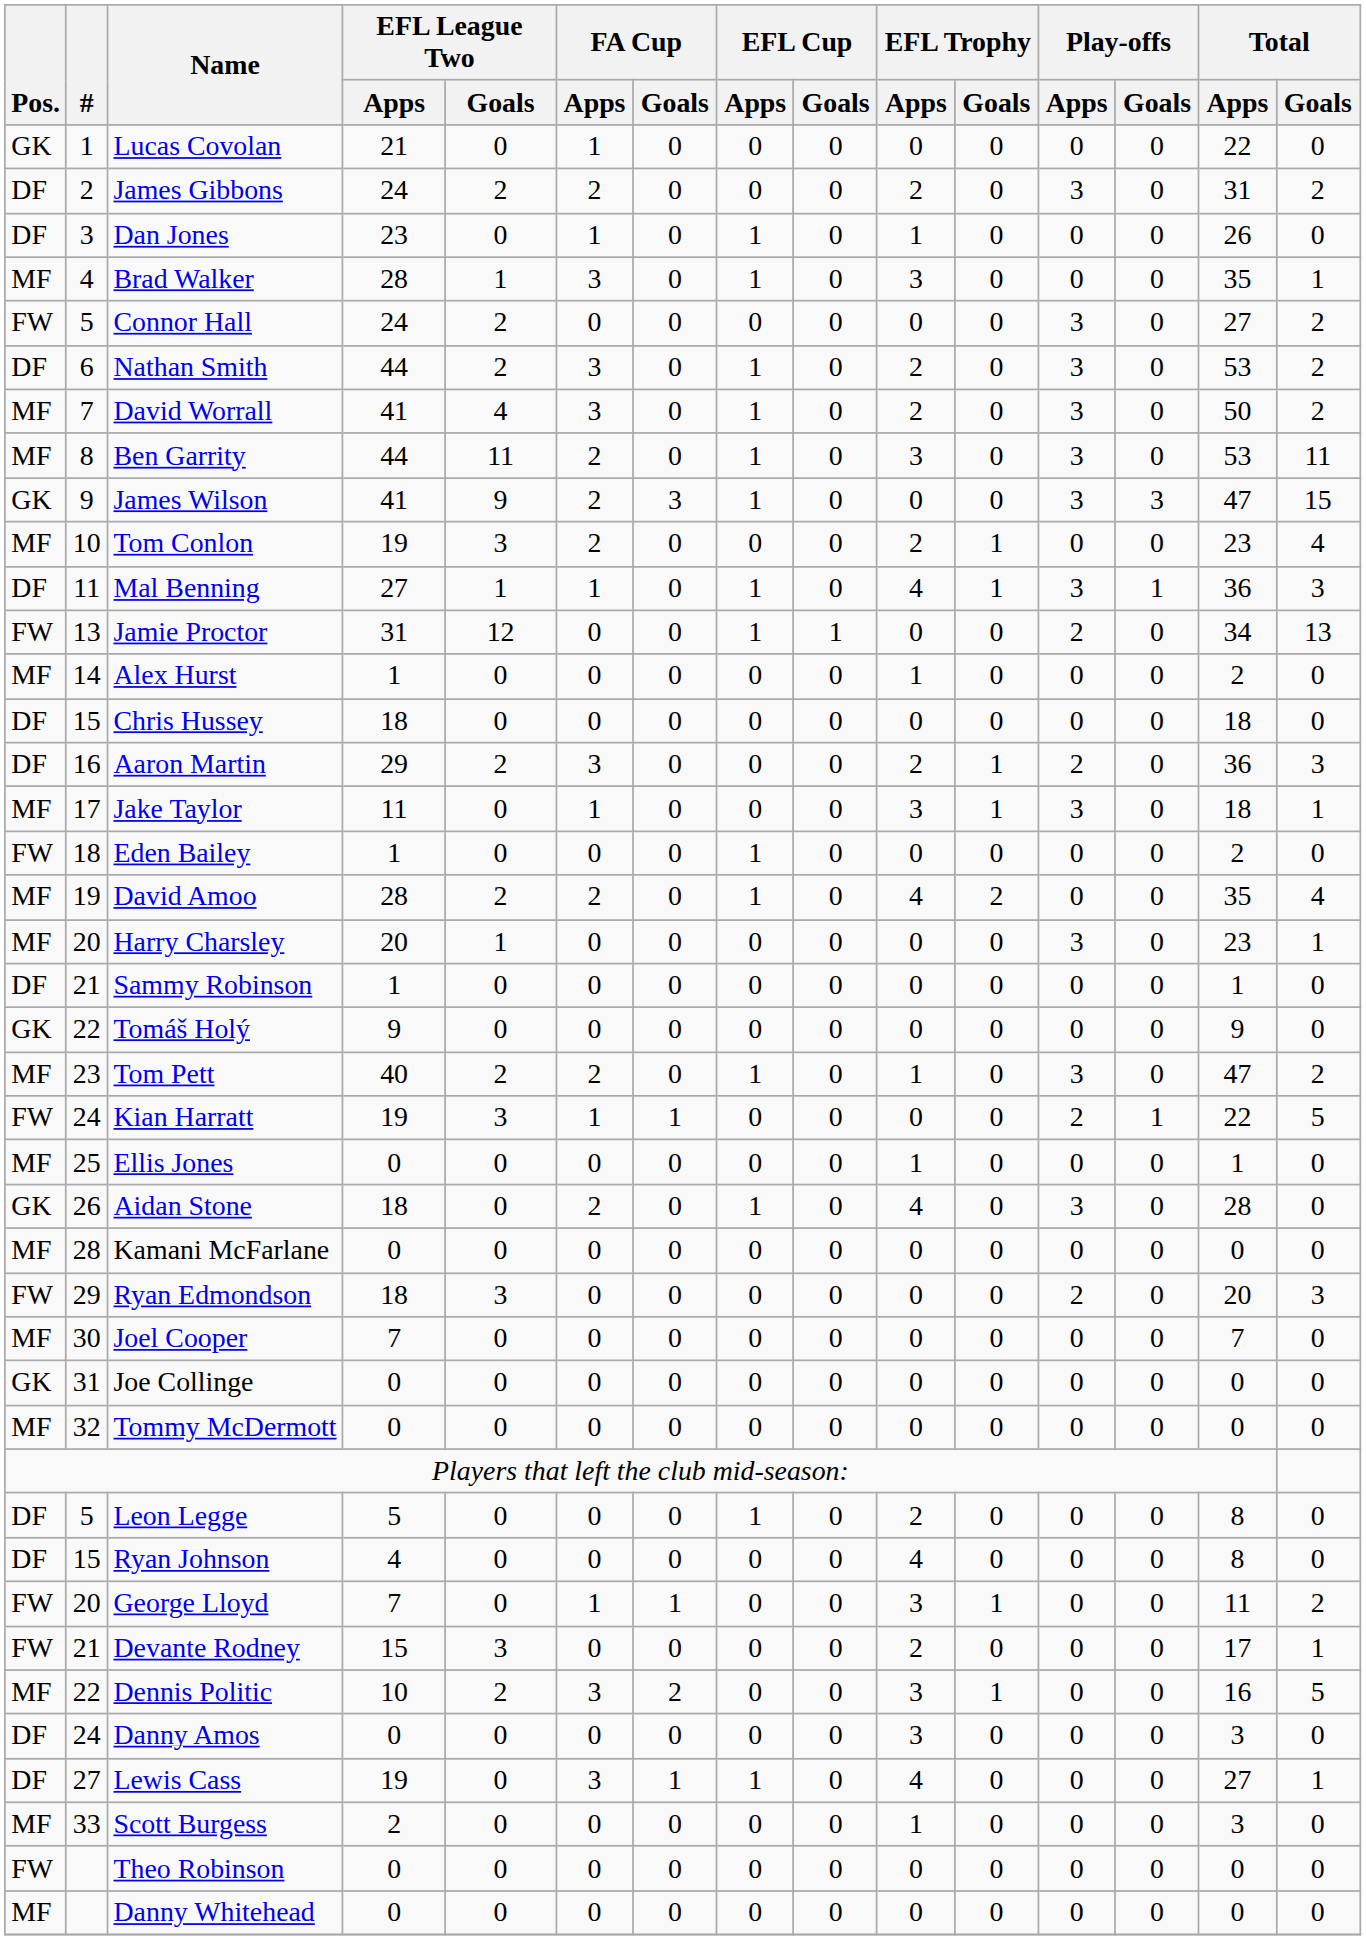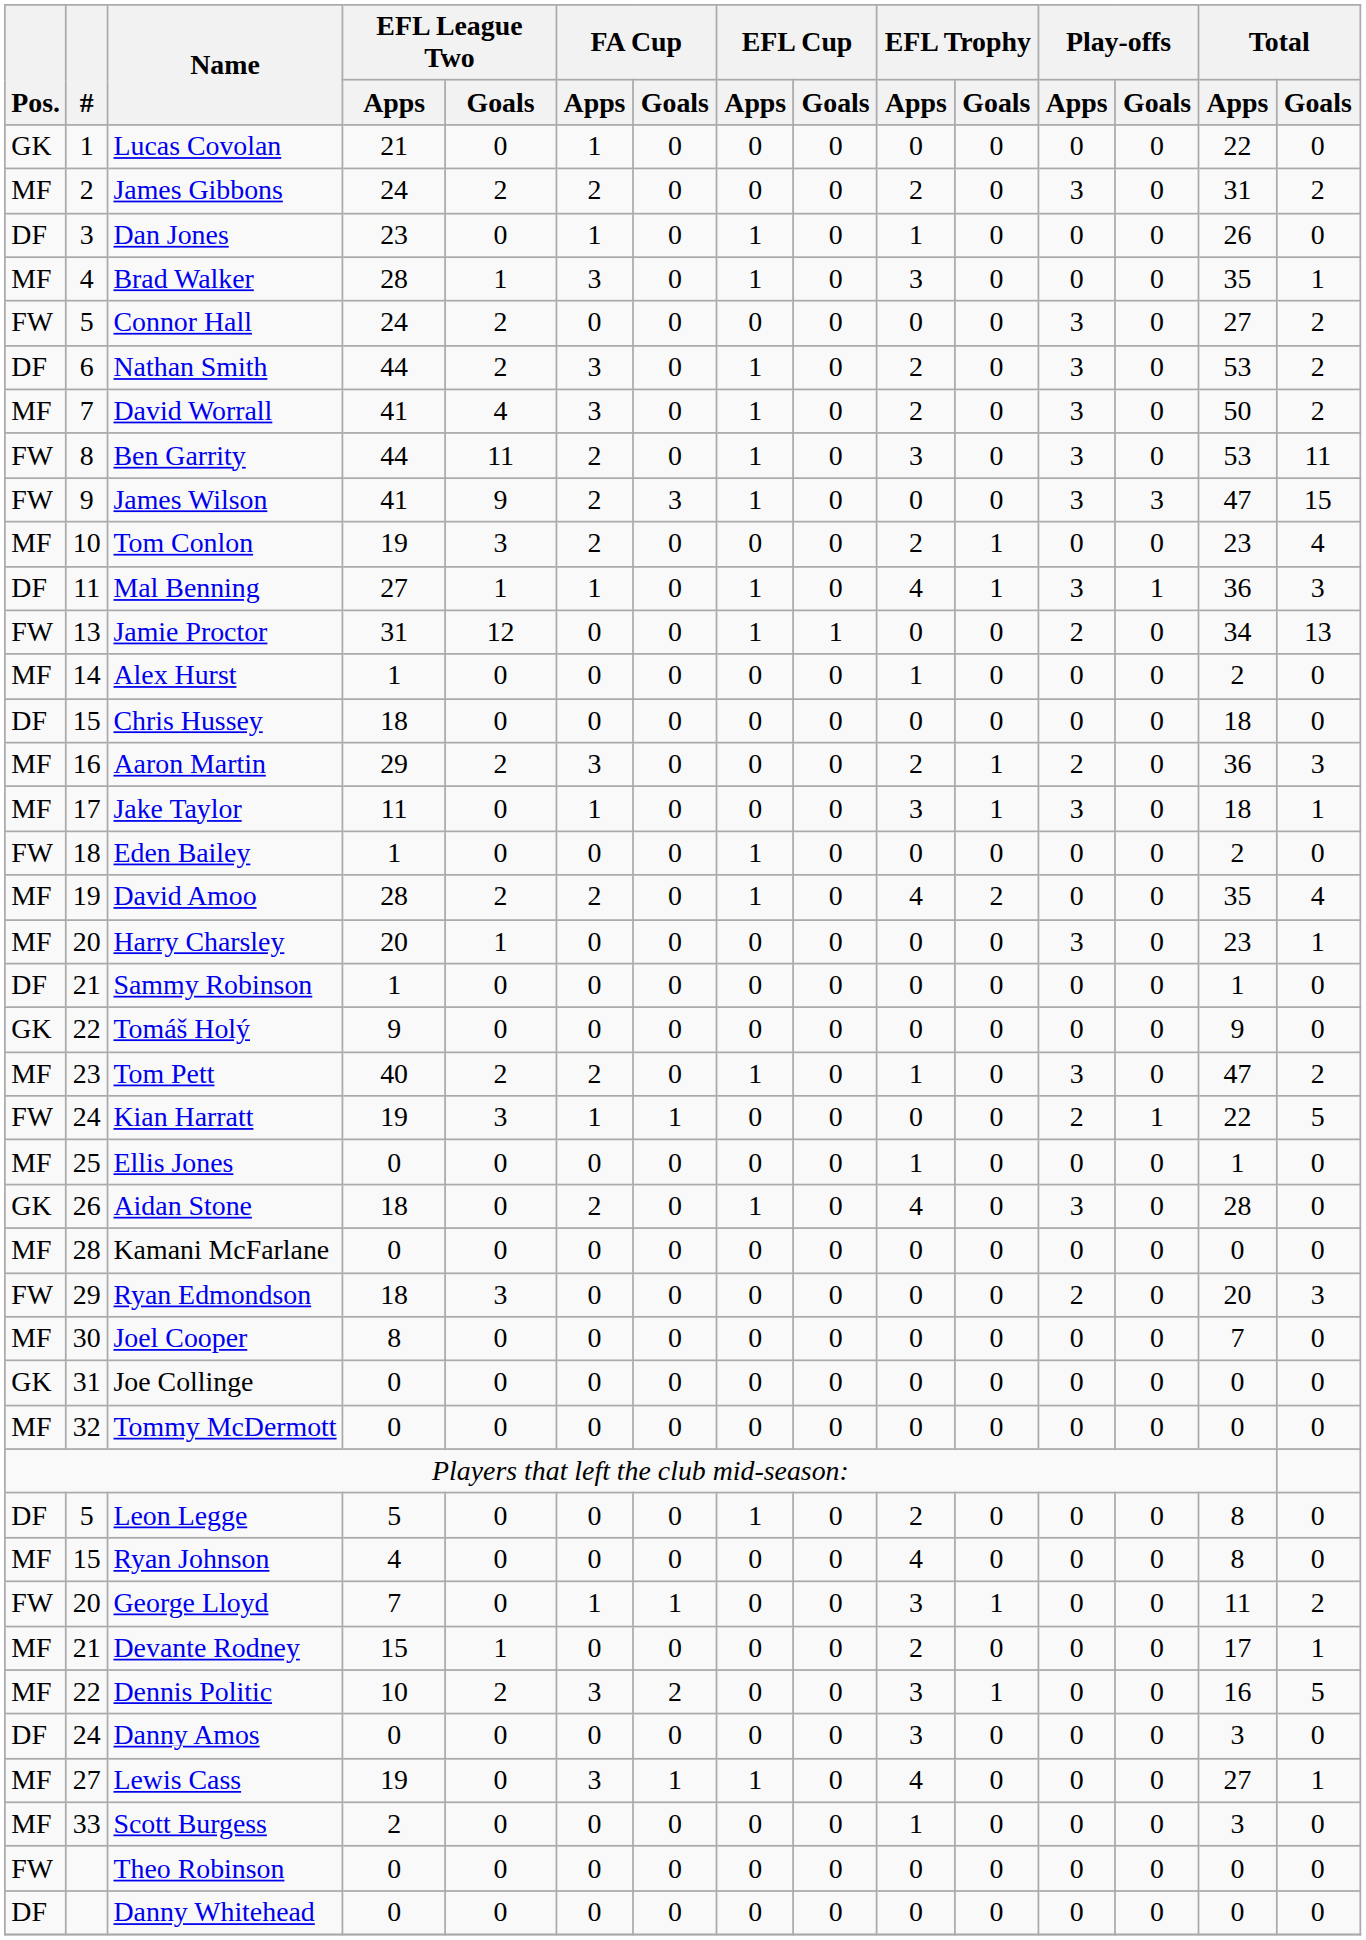 <table class="wikitable" style="text-align:center">
 <tr>
 <th rowspan="2" valign="bottom">Pos.</th>
 <th rowspan="2" valign="bottom">#</th>
 <th rowspan="2">Name</th>
 <th colspan="2" width="115">EFL League Two</th>
 <th colspan="2" width="85">FA Cup</th>
 <th colspan="2" width="85">EFL Cup</th>
 <th colspan="2" width="85">EFL Trophy</th>
 <th colspan="2" width="85">Play-offs</th>
 <th colspan="2" width="85">Total</th>
 </tr>
 <tr>
 <th>Apps</th>
 <th>Goals</th>
 <th>Apps</th>
 <th>Goals</th>
 <th>Apps</th>
 <th>Goals</th>
 <th>Apps</th>
 <th>Goals</th>
 <th>Apps</th>
 <th>Goals</th>
 <th>Apps</th>
 <th>Goals</th>
 </tr>
 <tr>
 <td align="left">GK</td>
 <td>1</td>
 <td align="left"> <a href='#'>Lucas Covolan</a></td>
 <td>21</td>
 <td>0</td>
 <td>1</td>
 <td>0</td>
 <td>0</td>
 <td>0</td>
 <td>0</td>
 <td>0</td>
 <td>0</td>
 <td>0</td>
 <td>22</td>
 <td>0</td>
 </tr>
 <tr>
-<td align="left">DF</td>
+<td align="left">MF</td>
 <td>2</td>
 <td align="left"> <a href='#'>James Gibbons</a></td>
 <td>24</td>
 <td>2</td>
 <td>2</td>
 <td>0</td>
 <td>0</td>
 <td>0</td>
 <td>2</td>
 <td>0</td>
 <td>3</td>
 <td>0</td>
 <td>31</td>
 <td>2</td>
 </tr>
 <tr>
 <td align="left">DF</td>
 <td>3</td>
 <td align="left"> <a href='#'>Dan Jones</a></td>
 <td>23</td>
 <td>0</td>
 <td>1</td>
 <td>0</td>
 <td>1</td>
 <td>0</td>
 <td>1</td>
 <td>0</td>
 <td>0</td>
 <td>0</td>
 <td>26</td>
 <td>0</td>
 </tr>
 <tr>
 <td align="left">MF</td>
 <td>4</td>
 <td align="left"> <a href='#'>Brad Walker</a></td>
 <td>28</td>
 <td>1</td>
 <td>3</td>
 <td>0</td>
 <td>1</td>
 <td>0</td>
 <td>3</td>
 <td>0</td>
 <td>0</td>
 <td>0</td>
 <td>35</td>
 <td>1</td>
 </tr>
 <tr>
 <td align="left">FW</td>
 <td>5</td>
 <td align="left"> <a href='#'>Connor Hall</a></td>
 <td>24</td>
 <td>2</td>
 <td>0</td>
 <td>0</td>
 <td>0</td>
 <td>0</td>
 <td>0</td>
 <td>0</td>
 <td>3</td>
 <td>0</td>
 <td>27</td>
 <td>2</td>
 </tr>
 <tr>
 <td align="left">DF</td>
 <td>6</td>
 <td align="left"> <a href='#'>Nathan Smith</a></td>
 <td>44</td>
 <td>2</td>
 <td>3</td>
 <td>0</td>
 <td>1</td>
 <td>0</td>
 <td>2</td>
 <td>0</td>
 <td>3</td>
 <td>0</td>
 <td>53</td>
 <td>2</td>
 </tr>
 <tr>
 <td align="left">MF</td>
 <td>7</td>
 <td align="left"> <a href='#'>David Worrall</a></td>
 <td>41</td>
 <td>4</td>
 <td>3</td>
 <td>0</td>
 <td>1</td>
 <td>0</td>
 <td>2</td>
 <td>0</td>
 <td>3</td>
 <td>0</td>
 <td>50</td>
 <td>2</td>
 </tr>
 <tr>
-<td align="left">MF</td>
+<td align="left">FW</td>
 <td>8</td>
 <td align="left"> <a href='#'>Ben Garrity</a></td>
 <td>44</td>
 <td>11</td>
 <td>2</td>
 <td>0</td>
 <td>1</td>
 <td>0</td>
 <td>3</td>
 <td>0</td>
 <td>3</td>
 <td>0</td>
 <td>53</td>
 <td>11</td>
 </tr>
 <tr>
-<td align="left">GK</td>
+<td align="left">FW</td>
 <td>9</td>
 <td align="left"> <a href='#'>James Wilson</a></td>
 <td>41</td>
 <td>9</td>
 <td>2</td>
 <td>3</td>
 <td>1</td>
 <td>0</td>
 <td>0</td>
 <td>0</td>
 <td>3</td>
 <td>3</td>
 <td>47</td>
 <td>15</td>
 </tr>
 <tr>
 <td align="left">MF</td>
 <td>10</td>
 <td align="left"> <a href='#'>Tom Conlon</a></td>
 <td>19</td>
 <td>3</td>
 <td>2</td>
 <td>0</td>
 <td>0</td>
 <td>0</td>
 <td>2</td>
 <td>1</td>
 <td>0</td>
 <td>0</td>
 <td>23</td>
 <td>4</td>
 </tr>
 <tr>
 <td align="left">DF</td>
 <td>11</td>
 <td align="left"> <a href='#'>Mal Benning</a></td>
 <td>27</td>
 <td>1</td>
 <td>1</td>
 <td>0</td>
 <td>1</td>
 <td>0</td>
 <td>4</td>
 <td>1</td>
 <td>3</td>
 <td>1</td>
 <td>36</td>
 <td>3</td>
 </tr>
 <tr>
 <td align="left">FW</td>
 <td>13</td>
 <td align="left"> <a href='#'>Jamie Proctor</a></td>
 <td>31</td>
 <td>12</td>
 <td>0</td>
 <td>0</td>
 <td>1</td>
 <td>1</td>
 <td>0</td>
 <td>0</td>
 <td>2</td>
 <td>0</td>
 <td>34</td>
 <td>13</td>
 </tr>
 <tr>
 <td align="left">MF</td>
 <td>14</td>
 <td align="left"> <a href='#'>Alex Hurst</a></td>
 <td>1</td>
 <td>0</td>
 <td>0</td>
 <td>0</td>
 <td>0</td>
 <td>0</td>
 <td>1</td>
 <td>0</td>
 <td>0</td>
 <td>0</td>
 <td>2</td>
 <td>0</td>
 </tr>
 <tr>
 <td align="left">DF</td>
 <td>15</td>
 <td align="left"> <a href='#'>Chris Hussey</a></td>
 <td>18</td>
 <td>0</td>
 <td>0</td>
 <td>0</td>
 <td>0</td>
 <td>0</td>
 <td>0</td>
 <td>0</td>
 <td>0</td>
 <td>0</td>
 <td>18</td>
 <td>0</td>
 </tr>
 <tr>
-<td align="left">DF</td>
+<td align="left">MF</td>
 <td>16</td>
 <td align="left"> <a href='#'>Aaron Martin</a></td>
 <td>29</td>
 <td>2</td>
 <td>3</td>
 <td>0</td>
 <td>0</td>
 <td>0</td>
 <td>2</td>
 <td>1</td>
 <td>2</td>
 <td>0</td>
 <td>36</td>
 <td>3</td>
 </tr>
 <tr>
 <td align="left">MF</td>
 <td>17</td>
 <td align="left"> <a href='#'>Jake Taylor</a></td>
 <td>11</td>
 <td>0</td>
 <td>1</td>
 <td>0</td>
 <td>0</td>
 <td>0</td>
 <td>3</td>
 <td>1</td>
 <td>3</td>
 <td>0</td>
 <td>18</td>
 <td>1</td>
 </tr>
 <tr>
 <td align="left">FW</td>
 <td>18</td>
 <td align="left"> <a href='#'>Eden Bailey</a></td>
 <td>1</td>
 <td>0</td>
 <td>0</td>
 <td>0</td>
 <td>1</td>
 <td>0</td>
 <td>0</td>
 <td>0</td>
 <td>0</td>
 <td>0</td>
 <td>2</td>
 <td>0</td>
 </tr>
 <tr>
 <td align="left">MF</td>
 <td>19</td>
 <td align="left"> <a href='#'>David Amoo</a></td>
 <td>28</td>
 <td>2</td>
 <td>2</td>
 <td>0</td>
 <td>1</td>
 <td>0</td>
 <td>4</td>
 <td>2</td>
 <td>0</td>
 <td>0</td>
 <td>35</td>
 <td>4</td>
 </tr>
 <tr>
 <td align="left">MF</td>
 <td>20</td>
 <td align="left"> <a href='#'>Harry Charsley</a></td>
 <td>20</td>
 <td>1</td>
 <td>0</td>
 <td>0</td>
 <td>0</td>
 <td>0</td>
 <td>0</td>
 <td>0</td>
 <td>3</td>
 <td>0</td>
 <td>23</td>
 <td>1</td>
 </tr>
 <tr>
 <td align="left">DF</td>
 <td>21</td>
 <td align="left"> <a href='#'>Sammy Robinson</a></td>
 <td>1</td>
 <td>0</td>
 <td>0</td>
 <td>0</td>
 <td>0</td>
 <td>0</td>
 <td>0</td>
 <td>0</td>
 <td>0</td>
 <td>0</td>
 <td>1</td>
 <td>0</td>
 </tr>
 <tr>
 <td align="left">GK</td>
 <td>22</td>
 <td align="left"> <a href='#'>Tomáš Holý</a></td>
 <td>9</td>
 <td>0</td>
 <td>0</td>
 <td>0</td>
 <td>0</td>
 <td>0</td>
 <td>0</td>
 <td>0</td>
 <td>0</td>
 <td>0</td>
 <td>9</td>
 <td>0</td>
 </tr>
 <tr>
 <td align="left">MF</td>
 <td>23</td>
 <td align="left"> <a href='#'>Tom Pett</a></td>
 <td>40</td>
 <td>2</td>
 <td>2</td>
 <td>0</td>
 <td>1</td>
 <td>0</td>
 <td>1</td>
 <td>0</td>
 <td>3</td>
 <td>0</td>
 <td>47</td>
 <td>2</td>
 </tr>
 <tr>
 <td align="left">FW</td>
 <td>24</td>
 <td align="left"> <a href='#'>Kian Harratt</a></td>
 <td>19</td>
 <td>3</td>
 <td>1</td>
 <td>1</td>
 <td>0</td>
 <td>0</td>
 <td>0</td>
 <td>0</td>
 <td>2</td>
 <td>1</td>
 <td>22</td>
 <td>5</td>
 </tr>
 <tr>
 <td align="left">MF</td>
 <td>25</td>
 <td align="left"> <a href='#'>Ellis Jones</a></td>
 <td>0</td>
 <td>0</td>
 <td>0</td>
 <td>0</td>
 <td>0</td>
 <td>0</td>
 <td>1</td>
 <td>0</td>
 <td>0</td>
 <td>0</td>
 <td>1</td>
 <td>0</td>
 </tr>
 <tr>
 <td align="left">GK</td>
 <td>26</td>
 <td align="left"> <a href='#'>Aidan Stone</a></td>
 <td>18</td>
 <td>0</td>
 <td>2</td>
 <td>0</td>
 <td>1</td>
 <td>0</td>
 <td>4</td>
 <td>0</td>
 <td>3</td>
 <td>0</td>
 <td>28</td>
 <td>0</td>
 </tr>
 <tr>
 <td align="left">MF</td>
 <td>28</td>
 <td align="left"> Kamani McFarlane</td>
 <td>0</td>
 <td>0</td>
 <td>0</td>
 <td>0</td>
 <td>0</td>
 <td>0</td>
 <td>0</td>
 <td>0</td>
 <td>0</td>
 <td>0</td>
 <td>0</td>
 <td>0</td>
 </tr>
 <tr>
 <td align="left">FW</td>
 <td>29</td>
 <td align="left"> <a href='#'>Ryan Edmondson</a></td>
 <td>18</td>
 <td>3</td>
 <td>0</td>
 <td>0</td>
 <td>0</td>
 <td>0</td>
 <td>0</td>
 <td>0</td>
 <td>2</td>
 <td>0</td>
 <td>20</td>
 <td>3</td>
 </tr>
 <tr>
 <td align="left">MF</td>
 <td>30</td>
 <td align="left"> <a href='#'>Joel Cooper</a></td>
-<td>7</td>
+<td>8</td>
 <td>0</td>
 <td>0</td>
 <td>0</td>
 <td>0</td>
 <td>0</td>
 <td>0</td>
 <td>0</td>
 <td>0</td>
 <td>0</td>
 <td>7</td>
 <td>0</td>
 </tr>
 <tr>
 <td align="left">GK</td>
 <td>31</td>
 <td align="left"> Joe Collinge</td>
 <td>0</td>
 <td>0</td>
 <td>0</td>
 <td>0</td>
 <td>0</td>
 <td>0</td>
 <td>0</td>
 <td>0</td>
 <td>0</td>
 <td>0</td>
 <td>0</td>
 <td>0</td>
 </tr>
 <tr>
 <td align="left">MF</td>
 <td>32</td>
 <td align="left"> <a href='#'>Tommy McDermott</a></td>
 <td>0</td>
 <td>0</td>
 <td>0</td>
 <td>0</td>
 <td>0</td>
 <td>0</td>
 <td>0</td>
 <td>0</td>
 <td>0</td>
 <td>0</td>
 <td>0</td>
 <td>0</td>
 </tr>
 <tr>
 <td colspan="14"><em>Players that left the club mid-season:</em></td>
 </tr>
 <tr>
 <td align="left">DF</td>
 <td>5</td>
 <td align="left"> <a href='#'>Leon Legge</a></td>
 <td>5</td>
 <td>0</td>
 <td>0</td>
 <td>0</td>
 <td>1</td>
 <td>0</td>
 <td>2</td>
 <td>0</td>
 <td>0</td>
 <td>0</td>
 <td>8</td>
 <td>0</td>
 </tr>
 <tr>
-<td align="left">DF</td>
+<td align="left">MF</td>
 <td>15</td>
 <td align="left"> <a href='#'>Ryan Johnson</a></td>
 <td>4</td>
 <td>0</td>
 <td>0</td>
 <td>0</td>
 <td>0</td>
 <td>0</td>
 <td>4</td>
 <td>0</td>
 <td>0</td>
 <td>0</td>
 <td>8</td>
 <td>0</td>
 </tr>
 <tr>
 <td align="left">FW</td>
 <td>20</td>
 <td align="left"> <a href='#'>George Lloyd</a></td>
 <td>7</td>
 <td>0</td>
 <td>1</td>
 <td>1</td>
 <td>0</td>
 <td>0</td>
 <td>3</td>
 <td>1</td>
 <td>0</td>
 <td>0</td>
 <td>11</td>
 <td>2</td>
 </tr>
 <tr>
-<td align="left">FW</td>
+<td align="left">MF</td>
 <td>21</td>
 <td align="left"> <a href='#'>Devante Rodney</a></td>
 <td>15</td>
-<td>3</td>
+<td>1</td>
 <td>0</td>
 <td>0</td>
 <td>0</td>
 <td>0</td>
 <td>2</td>
 <td>0</td>
 <td>0</td>
 <td>0</td>
 <td>17</td>
 <td>1</td>
 </tr>
 <tr>
 <td align="left">MF</td>
 <td>22</td>
 <td align="left"> <a href='#'>Dennis Politic</a></td>
 <td>10</td>
 <td>2</td>
 <td>3</td>
 <td>2</td>
 <td>0</td>
 <td>0</td>
 <td>3</td>
 <td>1</td>
 <td>0</td>
 <td>0</td>
 <td>16</td>
 <td>5</td>
 </tr>
 <tr>
 <td align="left">DF</td>
 <td>24</td>
 <td align="left"> <a href='#'>Danny Amos</a></td>
 <td>0</td>
 <td>0</td>
 <td>0</td>
 <td>0</td>
 <td>0</td>
 <td>0</td>
 <td>3</td>
 <td>0</td>
 <td>0</td>
 <td>0</td>
 <td>3</td>
 <td>0</td>
 </tr>
 <tr>
-<td align="left">DF</td>
+<td align="left">MF</td>
 <td>27</td>
 <td align="left"> <a href='#'>Lewis Cass</a></td>
 <td>19</td>
 <td>0</td>
 <td>3</td>
 <td>1</td>
 <td>1</td>
 <td>0</td>
 <td>4</td>
 <td>0</td>
 <td>0</td>
 <td>0</td>
 <td>27</td>
 <td>1</td>
 </tr>
 <tr>
 <td align="left">MF</td>
 <td>33</td>
 <td align="left"> <a href='#'>Scott Burgess</a></td>
 <td>2</td>
 <td>0</td>
 <td>0</td>
 <td>0</td>
 <td>0</td>
 <td>0</td>
 <td>1</td>
 <td>0</td>
 <td>0</td>
 <td>0</td>
 <td>3</td>
 <td>0</td>
 </tr>
 <tr>
 <td align="left">FW</td>
 <td></td>
 <td align="left"> <a href='#'>Theo Robinson</a></td>
 <td>0</td>
 <td>0</td>
 <td>0</td>
 <td>0</td>
 <td>0</td>
 <td>0</td>
 <td>0</td>
 <td>0</td>
 <td>0</td>
 <td>0</td>
 <td>0</td>
 <td>0</td>
 </tr>
 <tr>
-<td align="left">MF</td>
+<td align="left">DF</td>
 <td></td>
 <td align="left"> <a href='#'>Danny Whitehead</a></td>
 <td>0</td>
 <td>0</td>
 <td>0</td>
 <td>0</td>
 <td>0</td>
 <td>0</td>
 <td>0</td>
 <td>0</td>
 <td>0</td>
 <td>0</td>
 <td>0</td>
 <td>0</td>
 </tr>
 <tr>
 </tr>
 </table>
